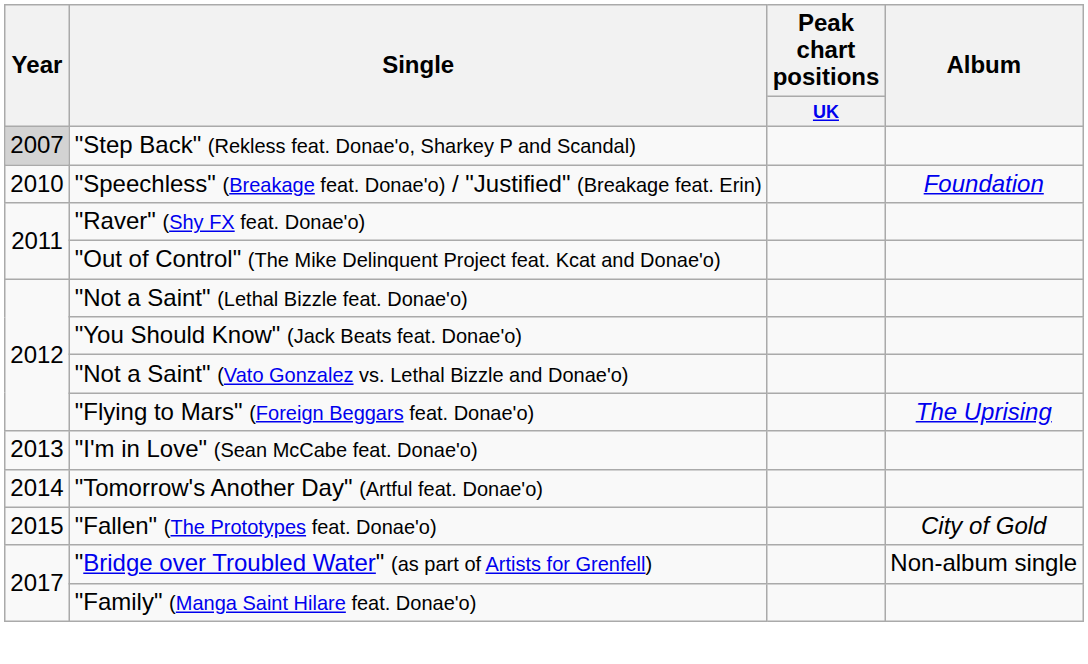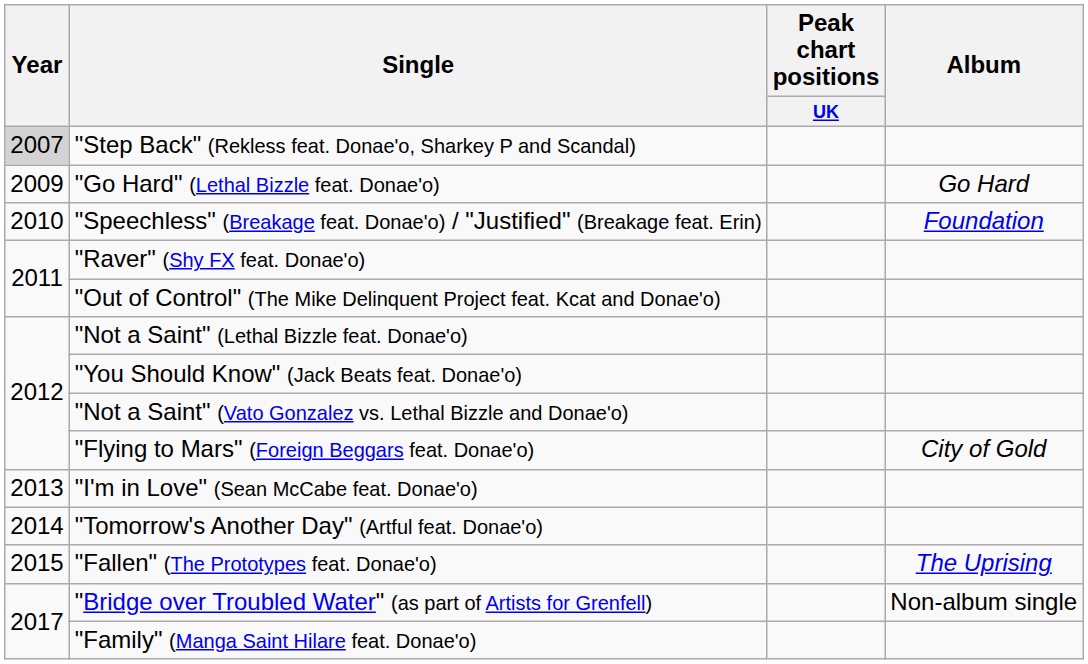 <table class="wikitable" style="text-align:center;">
 <tr>
 <th rowspan="2">Year</th>
 <th rowspan="2">Single</th>
 <th>Peak chart positions</th>
 <th rowspan="2">Album</th>
 </tr>
 <tr>
 <th style="width:3em;font-size:75%"><a href='#'>UK</a></th>
 </tr>
 <tr>
 <td style="background: lightgrey;">2007</td>
 <td align="left">"Step Back" <small>(Rekless feat. Donae'o, Sharkey P and Scandal)</small></td>
 <td></td>
 <td></td>
+</tr>
+<tr>
+<td>2009</td>
+<td align="left">"Go Hard" <small>(<a href='#'>Lethal Bizzle</a> feat. Donae'o)</small></td>
+<td></td>
+<td><em>Go Hard</em></td>
 </tr>
 <tr>
 <td>2010</td>
 <td align="left">"Speechless" <small>(<a href='#'>Breakage</a> feat. Donae'o)</small> / "Justified" <small>(Breakage feat. Erin)</small></td>
 <td></td>
 <td><em><a href='#'>Foundation</a></em></td>
 </tr>
 <tr>
 <td rowspan="2">2011</td>
 <td align="left">"Raver" <small>(<a href='#'>Shy FX</a> feat. Donae'o)</small></td>
 <td></td>
 <td></td>
 </tr>
 <tr>
 <td align="left">"Out of Control" <small>(The Mike Delinquent Project feat. Kcat and Donae'o)</small></td>
 <td></td>
 <td></td>
 </tr>
 <tr>
 <td rowspan="4">2012</td>
 <td align="left">"Not a Saint" <small>(Lethal Bizzle feat. Donae'o)</small></td>
 <td></td>
 <td></td>
 </tr>
 <tr>
 <td align="left">"You Should Know" <small>(Jack Beats feat. Donae'o)</small></td>
 <td></td>
 <td></td>
 </tr>
 <tr>
 <td align="left">"Not a Saint" <small>(<a href='#'>Vato Gonzalez</a> vs. Lethal Bizzle and Donae'o)</small></td>
 <td></td>
 <td></td>
 </tr>
 <tr>
 <td align="left">"Flying to Mars" <small>(<a href='#'>Foreign Beggars</a> feat. Donae'o)</small></td>
 <td></td>
-<td><em><a href='#'>The Uprising</a></em></td>
+<td><em>City of Gold</em></td>
 </tr>
 <tr>
 <td>2013</td>
 <td align="left">"I'm in Love" <small>(Sean McCabe feat. Donae'o)</small></td>
 <td></td>
 <td></td>
 </tr>
 <tr>
 <td>2014</td>
 <td align="left">"Tomorrow's Another Day" <small>(Artful feat. Donae'o)</small></td>
 <td></td>
 <td></td>
 </tr>
 <tr>
 <td>2015</td>
 <td align="left">"Fallen" <small>(<a href='#'>The Prototypes</a> feat. Donae'o)</small></td>
 <td></td>
-<td><em>City of Gold</em></td>
+<td><em><a href='#'>The Uprising</a></em></td>
 </tr>
 <tr>
 <td rowspan="2">2017</td>
 <td align="left">"<a href='#'>Bridge over Troubled Water</a>" <small>(as part of <a href='#'>Artists for Grenfell</a>)</small></td>
 <td></td>
 <td>Non-album single</td>
 </tr>
 <tr>
 <td align="left">"Family" <small>(<a href='#'>Manga Saint Hilare</a> feat. Donae'o)</small></td>
 <td></td>
 <td></td>
 </tr>
 </table>
